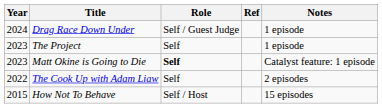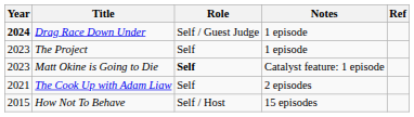 <table class="wikitable sortable">
 <tr>
 <th>Year</th>
 <th>Title</th>
 <th>Role</th>
+<th>Notes</th>
 <th>Ref</th>
-<th>Notes</th>
 </tr>
 <tr>
-<td>2024</td>
+<td><strong>2024</strong></td>
 <td><em><a href='#'>Drag Race Down Under</a></em></td>
 <td>Self / Guest Judge</td>
+<td>1 episode</td>
 <td></td>
-<td>1 episode</td>
 </tr>
 <tr>
 <td>2023</td>
 <td><em>The Project</em></td>
 <td>Self</td>
+<td>1 episode</td>
 <td></td>
-<td>1 episode</td>
 </tr>
 <tr>
 <td>2023</td>
 <td><em>Matt Okine is Going to Die</em></td>
 <td><strong>Self</strong></td>
+<td>Catalyst feature: 1 episode</td>
 <td></td>
-<td>Catalyst feature: 1 episode</td>
 </tr>
 <tr>
-<td>2022</td>
+<td>2021</td>
 <td><em><a href='#'>The Cook Up with Adam Liaw</a></em></td>
 <td>Self</td>
+<td>2 episodes</td>
 <td></td>
-<td>2 episodes</td>
 </tr>
 <tr>
 <td>2015</td>
 <td><em>How Not To Behave</em></td>
 <td>Self / Host</td>
+<td>15 episodes</td>
 <td></td>
-<td>15 episodes</td>
 </tr>
 </table>
